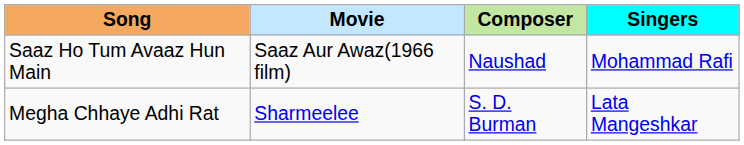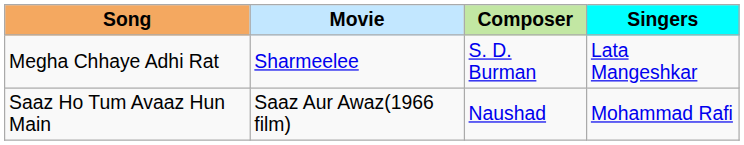 <table class="wikitable sortable">
 <tr>
 <th style="background:#f4a860">Song</th>
 <th style="background:#c2e7ff">Movie</th>
 <th style="background:#c2e7a3">Composer</th>
 <th style="background:#00ffff">Singers</th>
 </tr>
 <tr>
+<td>Megha Chhaye Adhi Rat</td>
+<td><a href='#'>Sharmeelee</a></td>
+<td><a href='#'>S. D. Burman</a></td>
+<td><a href='#'>Lata Mangeshkar</a></td>
+</tr>
+<tr>
 <td>Saaz Ho Tum Avaaz Hun Main</td>
 <td>Saaz Aur Awaz(1966 film)</td>
 <td><a href='#'>Naushad</a></td>
 <td><a href='#'>Mohammad Rafi</a></td>
 </tr>
-<tr>
-<td>Megha Chhaye Adhi Rat</td>
-<td><a href='#'>Sharmeelee</a></td>
-<td><a href='#'>S. D. Burman</a></td>
-<td><a href='#'>Lata Mangeshkar</a></td>
-</tr>
 </table>
